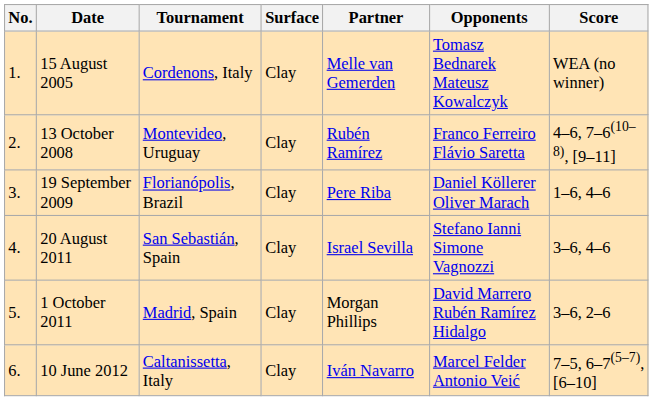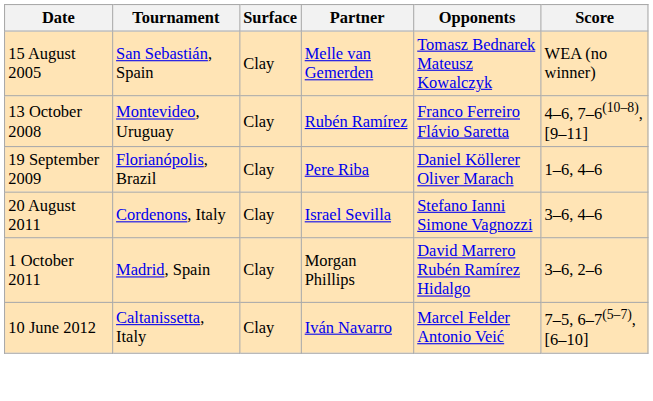 <table class=wikitable style=font-size:97%>
 <tr>
-<th>No.</th>
 <th>Date</th>
 <th>Tournament</th>
 <th>Surface</th>
 <th>Partner</th>
 <th>Opponents</th>
 <th>Score</th>
 </tr>
 <tr bgcolor=moccasin>
-<td>1.</td>
 <td>15 August 2005</td>
-<td><a href='#'>Cordenons</a>, Italy</td>
+<td><a href='#'>San Sebastián</a>, Spain</td>
 <td>Clay</td>
 <td> <a href='#'>Melle van Gemerden</a></td>
 <td> <a href='#'>Tomasz Bednarek</a><br> <a href='#'>Mateusz Kowalczyk</a></td>
 <td>WEA (no winner)</td>
 </tr>
 <tr bgcolor=moccasin>
-<td>2.</td>
 <td>13 October 2008</td>
 <td><a href='#'>Montevideo</a>, Uruguay</td>
 <td>Clay</td>
 <td> <a href='#'>Rubén Ramírez</a></td>
 <td> <a href='#'>Franco Ferreiro</a><br> <a href='#'>Flávio Saretta</a></td>
 <td>4–6, 7–6<sup>(10–8)</sup>, [9–11]</td>
 </tr>
 <tr bgcolor=moccasin>
-<td>3.</td>
 <td>19 September 2009</td>
 <td><a href='#'>Florianópolis</a>, Brazil</td>
 <td>Clay</td>
 <td> <a href='#'>Pere Riba</a></td>
 <td> <a href='#'>Daniel Köllerer</a><br> <a href='#'>Oliver Marach</a></td>
 <td>1–6, 4–6</td>
 </tr>
 <tr bgcolor=moccasin>
-<td>4.</td>
 <td>20 August 2011</td>
-<td><a href='#'>San Sebastián</a>, Spain</td>
+<td><a href='#'>Cordenons</a>, Italy</td>
 <td>Clay</td>
 <td> <a href='#'>Israel Sevilla</a></td>
 <td> <a href='#'>Stefano Ianni</a><br> <a href='#'>Simone Vagnozzi</a></td>
 <td>3–6, 4–6</td>
 </tr>
 <tr bgcolor=moccasin>
-<td>5.</td>
 <td>1 October 2011</td>
 <td><a href='#'>Madrid</a>, Spain</td>
 <td>Clay</td>
 <td> Morgan Phillips</td>
 <td> <a href='#'>David Marrero</a><br> <a href='#'>Rubén Ramírez Hidalgo</a></td>
 <td>3–6, 2–6</td>
 </tr>
 <tr bgcolor=moccasin>
-<td>6.</td>
 <td>10 June 2012</td>
 <td><a href='#'>Caltanissetta</a>, Italy</td>
 <td>Clay</td>
 <td> <a href='#'>Iván Navarro</a></td>
 <td> <a href='#'>Marcel Felder</a><br> <a href='#'>Antonio Veić</a></td>
 <td>7–5, 6–7<sup>(5–7)</sup>, [6–10]</td>
 </tr>
 </table>
